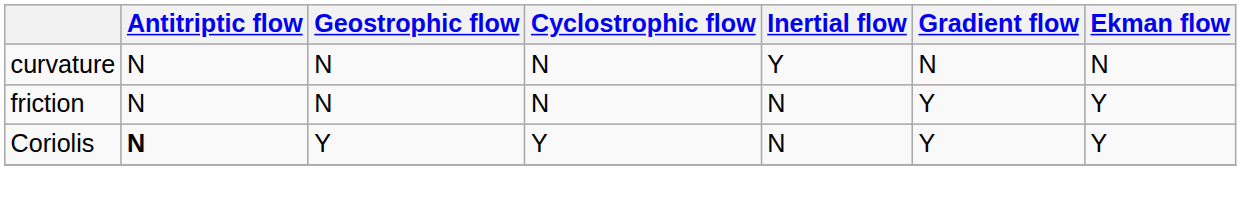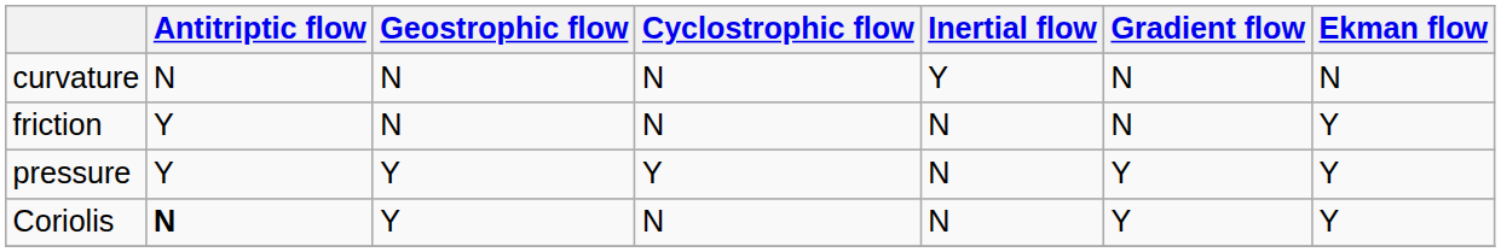 <table class="wikitable" border="1">
 <tr>
 <th></th>
 <th><a href='#'>Antitriptic flow</a></th>
 <th><a href='#'>Geostrophic flow</a></th>
 <th><a href='#'>Cyclostrophic flow</a></th>
 <th><a href='#'>Inertial flow</a></th>
 <th><a href='#'>Gradient flow</a></th>
 <th><a href='#'>Ekman flow</a></th>
 </tr>
 <tr>
 <td>curvature</td>
 <td>N</td>
 <td>N</td>
 <td>N</td>
 <td>Y</td>
 <td>N</td>
 <td>N</td>
 </tr>
 <tr>
 <td>friction</td>
+<td>Y</td>
 <td>N</td>
 <td>N</td>
 <td>N</td>
+<td>N</td>
+<td>Y</td>
+</tr>
+<tr>
+<td>pressure</td>
+<td>Y</td>
+<td>Y</td>
+<td>Y</td>
 <td>N</td>
 <td>Y</td>
 <td>Y</td>
 </tr>
 <tr>
 <td>Coriolis</td>
 <td><strong>N</strong></td>
 <td>Y</td>
-<td>Y</td>
+<td>N</td>
 <td>N</td>
 <td>Y</td>
 <td>Y</td>
 </tr>
 <tr>
 </tr>
 </table>
